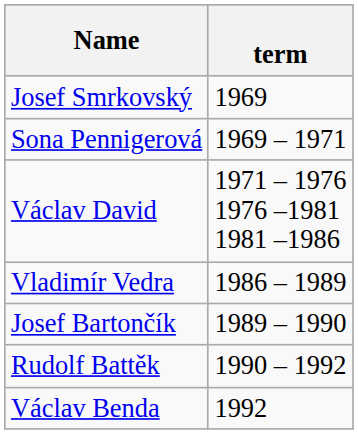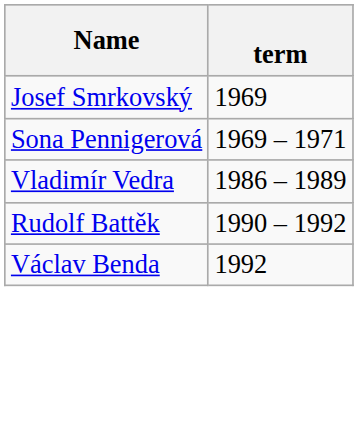 <table class="wikitable">
 <tr>
 <th>Name</th>
 <th><br>term</th>
 </tr>
 <tr>
 <td><a href='#'>Josef Smrkovský</a></td>
 <td>1969</td>
 </tr>
 <tr>
 <td><a href='#'>Sona Pennigerová</a></td>
 <td>1969 – 1971</td>
 </tr>
 <tr>
-<td><a href='#'>Václav David</a></td>
-<td>1971 – 1976<br>1976 –1981<br>1981 –1986</td>
-</tr>
-<tr>
 <td><a href='#'>Vladimír Vedra</a></td>
 <td>1986 – 1989</td>
-</tr>
-<tr>
-<td><a href='#'>Josef Bartončík</a></td>
-<td>1989 – 1990</td>
 </tr>
 <tr>
 <td><a href='#'>Rudolf Battěk</a></td>
 <td>1990 – 1992</td>
 </tr>
 <tr>
 <td><a href='#'>Václav Benda</a></td>
 <td>1992</td>
 </tr>
 </table>
